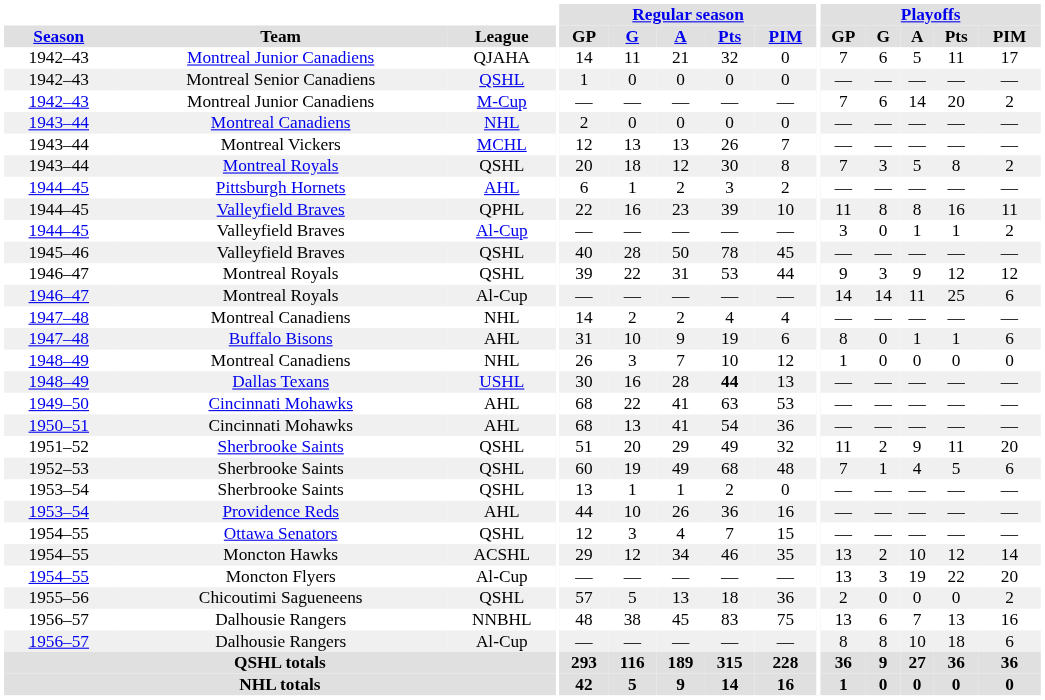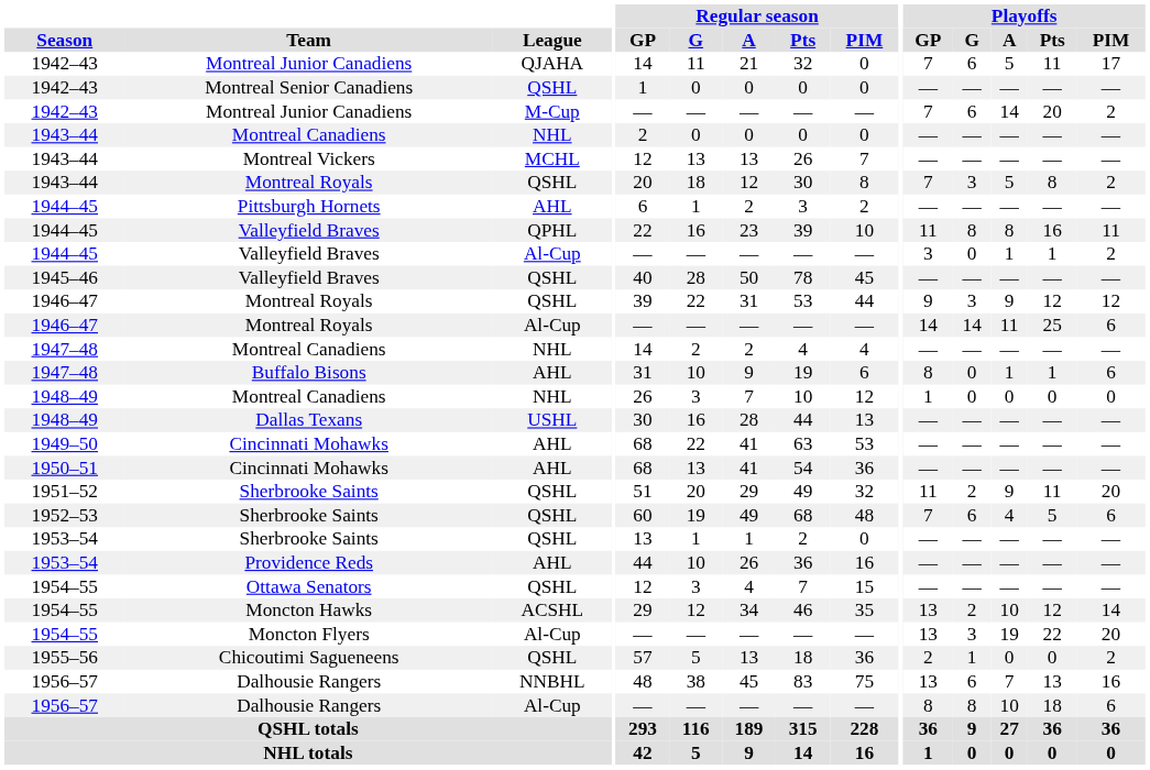 <table border="0" cellpadding="1" cellspacing="0" style="text-align:center; width:60em">
 <tr bgcolor="#e0e0e0">
 <th colspan="3" bgcolor="#ffffff"></th>
 <th rowspan="100" bgcolor="#ffffff"></th>
 <th colspan="5"><a href='#'>Regular season</a></th>
 <th rowspan="100" bgcolor="#ffffff"></th>
 <th colspan="5"><a href='#'>Playoffs</a></th>
 </tr>
 <tr bgcolor="#e0e0e0">
 <th><a href='#'>Season</a></th>
 <th>Team</th>
 <th>League</th>
 <th>GP</th>
 <th><a href='#'>G</a></th>
 <th><a href='#'>A</a></th>
 <th><a href='#'>Pts</a></th>
 <th><a href='#'>PIM</a></th>
 <th>GP</th>
 <th>G</th>
 <th>A</th>
 <th>Pts</th>
 <th>PIM</th>
 </tr>
 <tr>
 <td>1942–43</td>
 <td><a href='#'>Montreal Junior Canadiens</a></td>
 <td>QJAHA</td>
 <td>14</td>
 <td>11</td>
 <td>21</td>
 <td>32</td>
 <td>0</td>
 <td>7</td>
 <td>6</td>
 <td>5</td>
 <td>11</td>
 <td>17</td>
 </tr>
 <tr bgcolor="#f0f0f0">
 <td>1942–43</td>
 <td>Montreal Senior Canadiens</td>
 <td><a href='#'>QSHL</a></td>
 <td>1</td>
 <td>0</td>
 <td>0</td>
 <td>0</td>
 <td>0</td>
 <td>—</td>
 <td>—</td>
 <td>—</td>
 <td>—</td>
 <td>—</td>
 </tr>
 <tr>
 <td><a href='#'>1942–43</a></td>
 <td>Montreal Junior Canadiens</td>
 <td><a href='#'>M-Cup</a></td>
 <td>—</td>
 <td>—</td>
 <td>—</td>
 <td>—</td>
 <td>—</td>
 <td>7</td>
 <td>6</td>
 <td>14</td>
 <td>20</td>
 <td>2</td>
 </tr>
 <tr bgcolor="#f0f0f0">
 <td><a href='#'>1943–44</a></td>
 <td><a href='#'>Montreal Canadiens</a></td>
 <td><a href='#'>NHL</a></td>
 <td>2</td>
 <td>0</td>
 <td>0</td>
 <td>0</td>
 <td>0</td>
 <td>—</td>
 <td>—</td>
 <td>—</td>
 <td>—</td>
 <td>—</td>
 </tr>
 <tr>
 <td>1943–44</td>
 <td>Montreal Vickers</td>
 <td><a href='#'>MCHL</a></td>
 <td>12</td>
 <td>13</td>
 <td>13</td>
 <td>26</td>
 <td>7</td>
 <td>—</td>
 <td>—</td>
 <td>—</td>
 <td>—</td>
 <td>—</td>
 </tr>
 <tr bgcolor="#f0f0f0">
 <td>1943–44</td>
 <td><a href='#'>Montreal Royals</a></td>
 <td>QSHL</td>
 <td>20</td>
 <td>18</td>
 <td>12</td>
 <td>30</td>
 <td>8</td>
 <td>7</td>
 <td>3</td>
 <td>5</td>
 <td>8</td>
 <td>2</td>
 </tr>
 <tr>
 <td><a href='#'>1944–45</a></td>
 <td><a href='#'>Pittsburgh Hornets</a></td>
 <td><a href='#'>AHL</a></td>
 <td>6</td>
 <td>1</td>
 <td>2</td>
 <td>3</td>
 <td>2</td>
 <td>—</td>
 <td>—</td>
 <td>—</td>
 <td>—</td>
 <td>—</td>
 </tr>
 <tr bgcolor="#f0f0f0">
 <td>1944–45</td>
 <td><a href='#'>Valleyfield Braves</a></td>
 <td>QPHL</td>
 <td>22</td>
 <td>16</td>
 <td>23</td>
 <td>39</td>
 <td>10</td>
 <td>11</td>
 <td>8</td>
 <td>8</td>
 <td>16</td>
 <td>11</td>
 </tr>
 <tr>
 <td><a href='#'>1944–45</a></td>
 <td>Valleyfield Braves</td>
 <td><a href='#'>Al-Cup</a></td>
 <td>—</td>
 <td>—</td>
 <td>—</td>
 <td>—</td>
 <td>—</td>
 <td>3</td>
 <td>0</td>
 <td>1</td>
 <td>1</td>
 <td>2</td>
 </tr>
 <tr bgcolor="#f0f0f0">
 <td>1945–46</td>
 <td>Valleyfield Braves</td>
 <td>QSHL</td>
 <td>40</td>
 <td>28</td>
 <td>50</td>
 <td>78</td>
 <td>45</td>
 <td>—</td>
 <td>—</td>
 <td>—</td>
 <td>—</td>
 <td>—</td>
 </tr>
 <tr>
 <td>1946–47</td>
 <td>Montreal Royals</td>
 <td>QSHL</td>
 <td>39</td>
 <td>22</td>
 <td>31</td>
 <td>53</td>
 <td>44</td>
 <td>9</td>
 <td>3</td>
 <td>9</td>
 <td>12</td>
 <td>12</td>
 </tr>
 <tr bgcolor="#f0f0f0">
 <td><a href='#'>1946–47</a></td>
 <td>Montreal Royals</td>
 <td>Al-Cup</td>
 <td>—</td>
 <td>—</td>
 <td>—</td>
 <td>—</td>
 <td>—</td>
 <td>14</td>
 <td>14</td>
 <td>11</td>
 <td>25</td>
 <td>6</td>
 </tr>
 <tr>
 <td><a href='#'>1947–48</a></td>
 <td>Montreal Canadiens</td>
 <td>NHL</td>
 <td>14</td>
 <td>2</td>
 <td>2</td>
 <td>4</td>
 <td>4</td>
 <td>—</td>
 <td>—</td>
 <td>—</td>
 <td>—</td>
 <td>—</td>
 </tr>
 <tr bgcolor="#f0f0f0">
 <td><a href='#'>1947–48</a></td>
 <td><a href='#'>Buffalo Bisons</a></td>
 <td>AHL</td>
 <td>31</td>
 <td>10</td>
 <td>9</td>
 <td>19</td>
 <td>6</td>
 <td>8</td>
 <td>0</td>
 <td>1</td>
 <td>1</td>
 <td>6</td>
 </tr>
 <tr>
 <td><a href='#'>1948–49</a></td>
 <td>Montreal Canadiens</td>
 <td>NHL</td>
 <td>26</td>
 <td>3</td>
 <td>7</td>
 <td>10</td>
 <td>12</td>
 <td>1</td>
 <td>0</td>
 <td>0</td>
 <td>0</td>
 <td>0</td>
 </tr>
 <tr bgcolor="#f0f0f0">
 <td><a href='#'>1948–49</a></td>
 <td><a href='#'>Dallas Texans</a></td>
 <td><a href='#'>USHL</a></td>
 <td>30</td>
 <td>16</td>
 <td>28</td>
-<td><strong>44</strong></td>
+<td>44</td>
 <td>13</td>
 <td>—</td>
 <td>—</td>
 <td>—</td>
 <td>—</td>
 <td>—</td>
 </tr>
 <tr>
 <td><a href='#'>1949–50</a></td>
 <td><a href='#'>Cincinnati Mohawks</a></td>
 <td>AHL</td>
 <td>68</td>
 <td>22</td>
 <td>41</td>
 <td>63</td>
 <td>53</td>
 <td>—</td>
 <td>—</td>
 <td>—</td>
 <td>—</td>
 <td>—</td>
 </tr>
 <tr bgcolor="#f0f0f0">
 <td><a href='#'>1950–51</a></td>
 <td>Cincinnati Mohawks</td>
 <td>AHL</td>
 <td>68</td>
 <td>13</td>
 <td>41</td>
 <td>54</td>
 <td>36</td>
 <td>—</td>
 <td>—</td>
 <td>—</td>
 <td>—</td>
 <td>—</td>
 </tr>
 <tr>
 <td>1951–52</td>
 <td><a href='#'>Sherbrooke Saints</a></td>
 <td>QSHL</td>
 <td>51</td>
 <td>20</td>
 <td>29</td>
 <td>49</td>
 <td>32</td>
 <td>11</td>
 <td>2</td>
 <td>9</td>
 <td>11</td>
 <td>20</td>
 </tr>
 <tr bgcolor="#f0f0f0">
 <td>1952–53</td>
 <td>Sherbrooke Saints</td>
 <td>QSHL</td>
 <td>60</td>
 <td>19</td>
 <td>49</td>
 <td>68</td>
 <td>48</td>
 <td>7</td>
-<td>1</td>
+<td>6</td>
 <td>4</td>
 <td>5</td>
 <td>6</td>
 </tr>
 <tr>
 <td>1953–54</td>
 <td>Sherbrooke Saints</td>
 <td>QSHL</td>
 <td>13</td>
 <td>1</td>
 <td>1</td>
 <td>2</td>
 <td>0</td>
 <td>—</td>
 <td>—</td>
 <td>—</td>
 <td>—</td>
 <td>—</td>
 </tr>
 <tr bgcolor="#f0f0f0">
 <td><a href='#'>1953–54</a></td>
 <td><a href='#'>Providence Reds</a></td>
 <td>AHL</td>
 <td>44</td>
 <td>10</td>
 <td>26</td>
 <td>36</td>
 <td>16</td>
 <td>—</td>
 <td>—</td>
 <td>—</td>
 <td>—</td>
 <td>—</td>
 </tr>
 <tr>
 <td>1954–55</td>
 <td><a href='#'>Ottawa Senators</a></td>
 <td>QSHL</td>
 <td>12</td>
 <td>3</td>
 <td>4</td>
 <td>7</td>
 <td>15</td>
 <td>—</td>
 <td>—</td>
 <td>—</td>
 <td>—</td>
 <td>—</td>
 </tr>
 <tr bgcolor="#f0f0f0">
 <td>1954–55</td>
 <td>Moncton Hawks</td>
 <td>ACSHL</td>
 <td>29</td>
 <td>12</td>
 <td>34</td>
 <td>46</td>
 <td>35</td>
 <td>13</td>
 <td>2</td>
 <td>10</td>
 <td>12</td>
 <td>14</td>
 </tr>
 <tr>
 <td><a href='#'>1954–55</a></td>
 <td>Moncton Flyers</td>
 <td>Al-Cup</td>
 <td>—</td>
 <td>—</td>
 <td>—</td>
 <td>—</td>
 <td>—</td>
 <td>13</td>
 <td>3</td>
 <td>19</td>
 <td>22</td>
 <td>20</td>
 </tr>
 <tr bgcolor="#f0f0f0">
 <td>1955–56</td>
 <td>Chicoutimi Sagueneens</td>
 <td>QSHL</td>
 <td>57</td>
 <td>5</td>
 <td>13</td>
 <td>18</td>
 <td>36</td>
 <td>2</td>
-<td>0</td>
+<td>1</td>
 <td>0</td>
 <td>0</td>
 <td>2</td>
 </tr>
 <tr>
 <td>1956–57</td>
 <td>Dalhousie Rangers</td>
 <td>NNBHL</td>
 <td>48</td>
 <td>38</td>
 <td>45</td>
 <td>83</td>
 <td>75</td>
 <td>13</td>
 <td>6</td>
 <td>7</td>
 <td>13</td>
 <td>16</td>
 </tr>
 <tr bgcolor="#f0f0f0">
 <td><a href='#'>1956–57</a></td>
 <td>Dalhousie Rangers</td>
 <td>Al-Cup</td>
 <td>—</td>
 <td>—</td>
 <td>—</td>
 <td>—</td>
 <td>—</td>
 <td>8</td>
 <td>8</td>
 <td>10</td>
 <td>18</td>
 <td>6</td>
 </tr>
 <tr bgcolor="#e0e0e0">
 <th colspan="3">QSHL totals</th>
 <th>293</th>
 <th>116</th>
 <th>189</th>
 <th>315</th>
 <th>228</th>
 <th>36</th>
 <th>9</th>
 <th>27</th>
 <th>36</th>
 <th>36</th>
 </tr>
 <tr bgcolor="#e0e0e0">
 <th colspan="3">NHL totals</th>
 <th>42</th>
 <th>5</th>
 <th>9</th>
 <th>14</th>
 <th>16</th>
 <th>1</th>
 <th>0</th>
 <th>0</th>
 <th>0</th>
 <th>0</th>
 </tr>
 </table>
